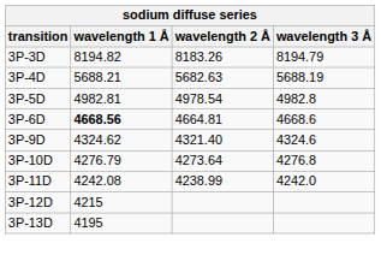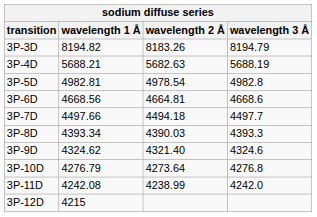 <table class="wikitable">
 <tr>
 <th colspan=4>sodium diffuse series</th>
 </tr>
 <tr>
 <th>transition</th>
 <th>wavelength 1 Å</th>
 <th>wavelength 2 Å</th>
 <th>wavelength 3 Å</th>
 </tr>
 <tr>
 <td>3P-3D</td>
 <td>8194.82</td>
 <td>8183.26</td>
 <td>8194.79</td>
 </tr>
 <tr>
 <td>3P-4D</td>
 <td>5688.21</td>
 <td>5682.63</td>
 <td>5688.19</td>
 </tr>
 <tr>
 <td>3P-5D</td>
 <td>4982.81</td>
 <td>4978.54</td>
 <td>4982.8</td>
 </tr>
 <tr>
 <td>3P-6D</td>
-<td><strong>4668.56</strong></td>
+<td>4668.56</td>
 <td>4664.81</td>
 <td>4668.6</td>
+</tr>
+<tr>
+<td>3P-7D</td>
+<td>4497.66</td>
+<td>4494.18</td>
+<td>4497.7</td>
+</tr>
+<tr>
+<td>3P-8D</td>
+<td>4393.34</td>
+<td>4390.03</td>
+<td>4393.3</td>
 </tr>
 <tr>
 <td>3P-9D</td>
 <td>4324.62</td>
 <td>4321.40</td>
 <td>4324.6</td>
 </tr>
 <tr>
 <td>3P-10D</td>
 <td>4276.79</td>
 <td>4273.64</td>
 <td>4276.8</td>
 </tr>
 <tr>
 <td>3P-11D</td>
 <td>4242.08</td>
 <td>4238.99</td>
 <td>4242.0</td>
 </tr>
 <tr>
 <td>3P-12D</td>
 <td>4215</td>
 <td></td>
 <td></td>
 </tr>
-<tr>
-<td>3P-13D</td>
-<td>4195</td>
-<td></td>
-<td></td>
-</tr>
 </table>
